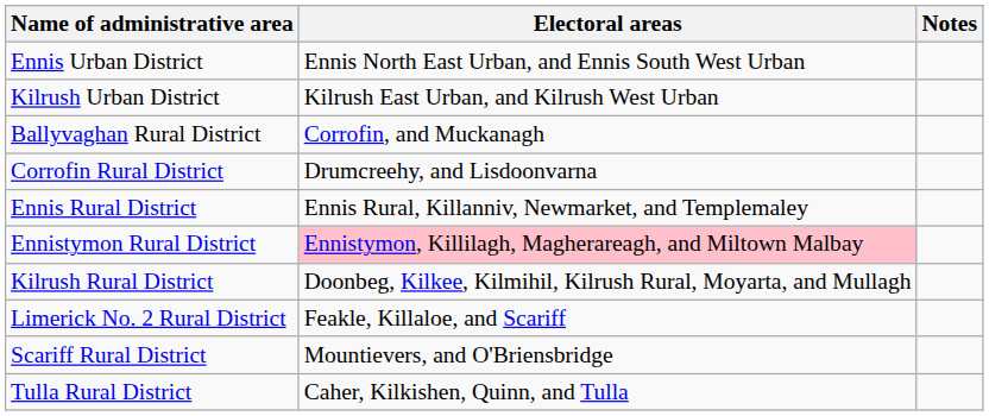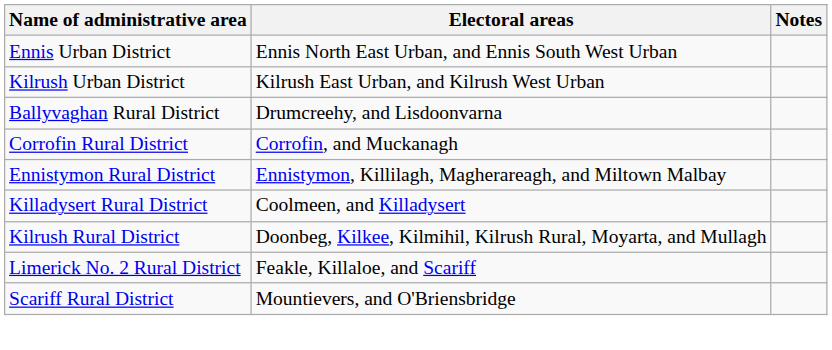 <table class="wikitable">
 <tr>
 <th>Name of administrative area</th>
 <th>Electoral areas</th>
 <th>Notes</th>
 </tr>
 <tr>
 <td><a href='#'>Ennis</a> Urban District</td>
 <td>Ennis North East Urban, and Ennis South West Urban</td>
 <td></td>
 </tr>
 <tr>
 <td><a href='#'>Kilrush</a> Urban District</td>
 <td>Kilrush East Urban, and Kilrush West Urban</td>
 <td></td>
 </tr>
 <tr>
 <td><a href='#'>Ballyvaghan</a> Rural District</td>
+<td>Drumcreehy, and Lisdoonvarna</td>
+<td></td>
+</tr>
+<tr>
+<td><a href='#'>Corrofin Rural District</a></td>
 <td><a href='#'>Corrofin</a>, and Muckanagh</td>
 <td></td>
 </tr>
 <tr>
-<td><a href='#'>Corrofin Rural District</a></td>
-<td>Drumcreehy, and Lisdoonvarna</td>
+<td><a href='#'>Ennistymon Rural District</a></td>
+<td><a href='#'>Ennistymon</a>, Killilagh, Magherareagh, and Miltown Malbay</td>
 <td></td>
 </tr>
 <tr>
-<td><a href='#'>Ennis Rural District</a></td>
-<td>Ennis Rural, Killanniv, Newmarket, and Templemaley</td>
-<td></td>
-</tr>
-<tr>
-<td><a href='#'>Ennistymon Rural District</a></td>
-<td style="background: pink;"><a href='#'>Ennistymon</a>, Killilagh, Magherareagh, and Miltown Malbay</td>
+<td><a href='#'>Killadysert Rural District</a></td>
+<td>Coolmeen, and <a href='#'>Killadysert</a></td>
 <td></td>
 </tr>
 <tr>
 <td><a href='#'>Kilrush Rural District</a></td>
 <td>Doonbeg, <a href='#'>Kilkee</a>, Kilmihil, Kilrush Rural, Moyarta, and Mullagh</td>
 <td></td>
 </tr>
 <tr>
 <td><a href='#'>Limerick No. 2 Rural District</a></td>
 <td>Feakle, Killaloe, and <a href='#'>Scariff</a></td>
 <td></td>
 </tr>
 <tr>
 <td><a href='#'>Scariff Rural District</a></td>
 <td>Mountievers, and O'Briensbridge</td>
 <td></td>
 </tr>
-<tr>
-<td><a href='#'>Tulla Rural District</a></td>
-<td>Caher, Kilkishen, Quinn, and <a href='#'>Tulla</a></td>
-<td></td>
-</tr>
 </table>
